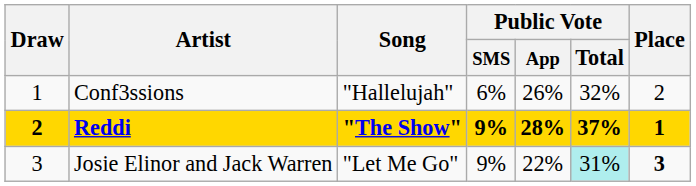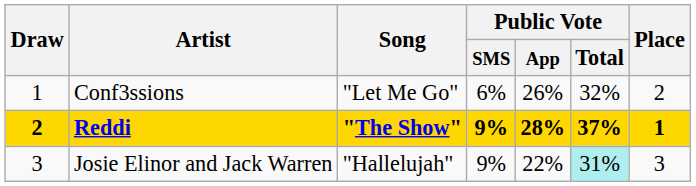 <table class="sortable wikitable" style="margin: 1em auto 1em auto; text-align:center">
 <tr>
 <th rowspan="2">Draw</th>
 <th rowspan="2">Artist</th>
 <th rowspan="2">Song</th>
 <th colspan="3">Public Vote</th>
 <th rowspan="2">Place</th>
 </tr>
 <tr>
 <th><small>SMS</small></th>
 <th><small>App</small></th>
 <th>Total</th>
 </tr>
 <tr>
 <td>1</td>
 <td align="left">Conf3ssions</td>
-<td align="left">"Hallelujah"</td>
+<td align="left">"Let Me Go"</td>
 <td>6%</td>
 <td>26%</td>
 <td>32%</td>
 <td>2</td>
 </tr>
 <tr style="font-weight:bold; background:gold;">
 <td>2</td>
 <td align="left"><a href='#'>Reddi</a></td>
 <td align="left">"<a href='#'>The Show</a>"</td>
 <td>9%</td>
 <td>28%</td>
 <td>37%</td>
 <td>1</td>
 </tr>
 <tr>
 <td>3</td>
 <td align="left">Josie Elinor and Jack Warren</td>
-<td align="left">"Let Me Go"</td>
+<td align="left">"Hallelujah"</td>
 <td>9%</td>
 <td>22%</td>
 <td style="background: paleturquoise;">31%</td>
-<td><strong>3</strong></td>
+<td>3</td>
 </tr>
 </table>
